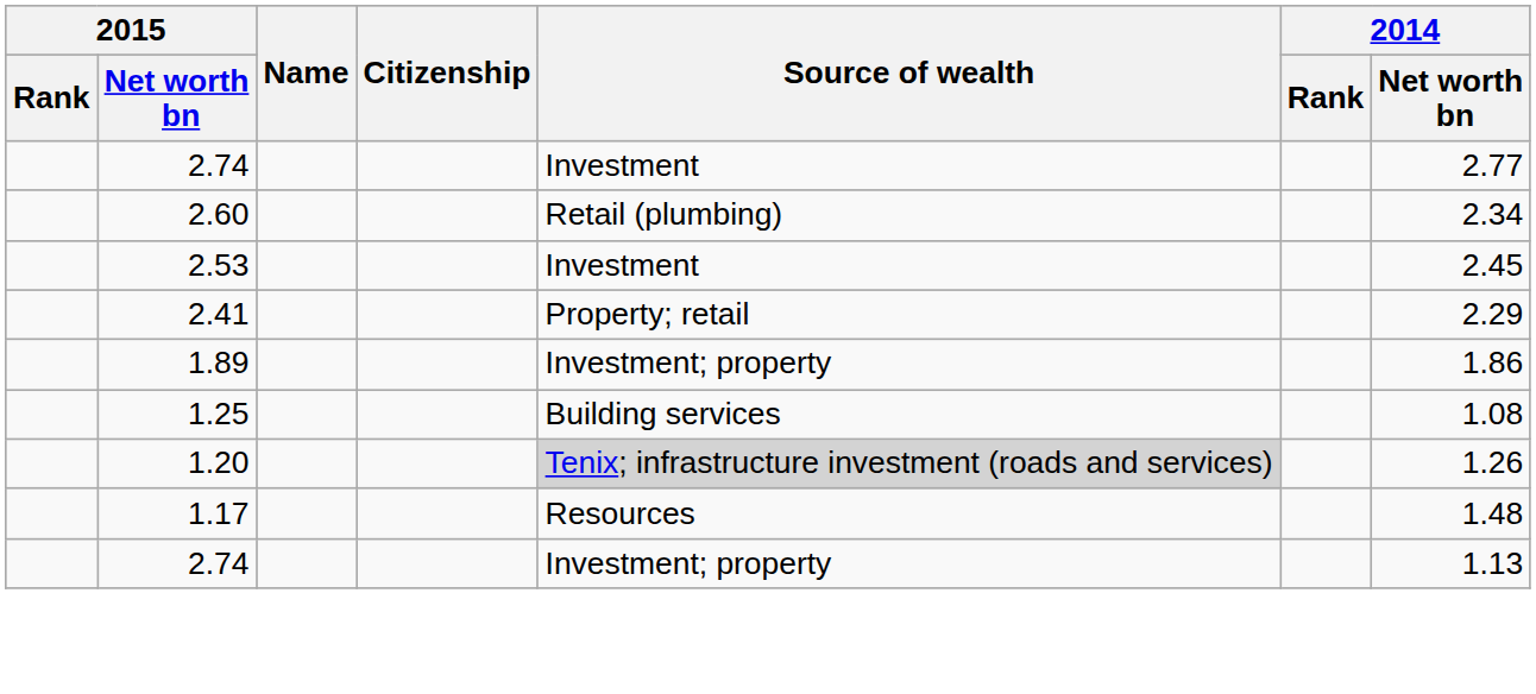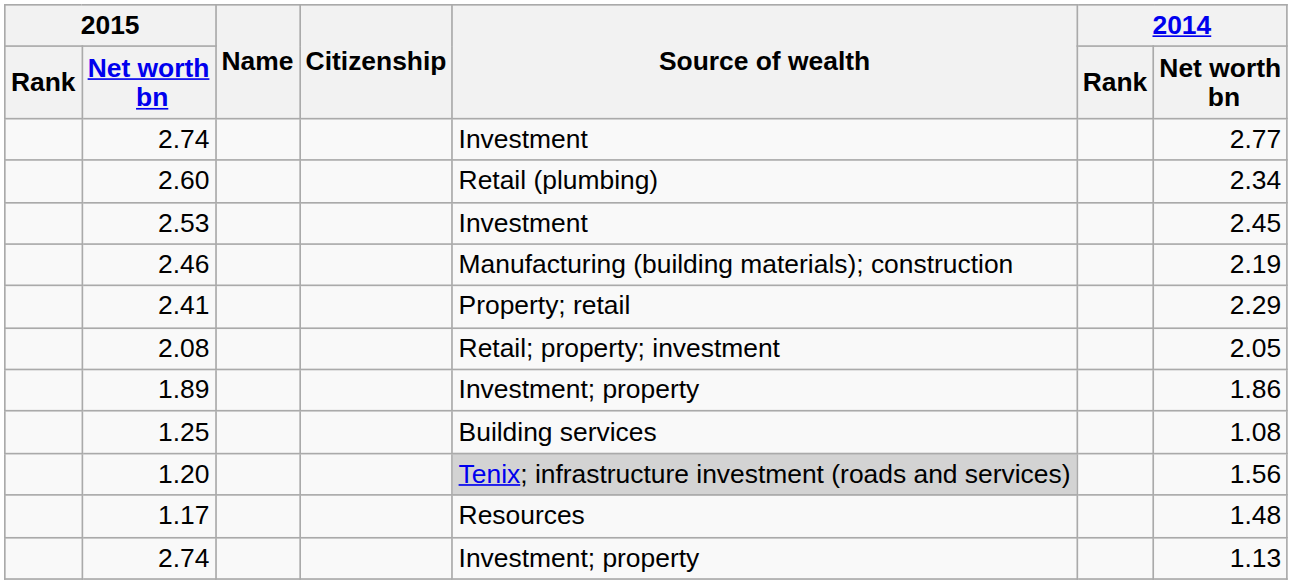 <table class="wikitable sortable">
 <tr>
 <th colspan=2>2015</th>
 <th rowspan=2>Name</th>
 <th rowspan=2>Citizenship</th>
 <th rowspan=2>Source of wealth</th>
 <th colspan=2><a href='#'>2014</a></th>
 </tr>
 <tr>
 <th>Rank</th>
 <th><a href='#'>Net worth</a><br> <a href='#'>bn</a></th>
 <th>Rank</th>
 <th>Net worth<br> bn</th>
 </tr>
 <tr>
 <td align="center"> </td>
 <td align="right">2.74 </td>
 <td></td>
 <td></td>
 <td>Investment</td>
 <td align="center"> </td>
 <td align="right">2.77 </td>
 </tr>
 <tr>
 <td align="center"> </td>
 <td align="right">2.60 </td>
 <td></td>
 <td></td>
 <td>Retail (plumbing)</td>
 <td align="center"> </td>
 <td align="right">2.34 </td>
 </tr>
 <tr>
 <td align="center"> </td>
 <td align="right">2.53 </td>
 <td></td>
 <td></td>
 <td>Investment</td>
 <td align="center"> </td>
 <td align="right">2.45 </td>
 </tr>
 <tr>
 <td align="center"> </td>
+<td align="right">2.46 </td>
+<td></td>
+<td></td>
+<td>Manufacturing (building materials); construction</td>
+<td align="center"> </td>
+<td align="right">2.19 </td>
+</tr>
+<tr>
+<td align="center"> </td>
 <td align="right">2.41 </td>
 <td></td>
 <td></td>
 <td>Property; retail</td>
 <td align="center"> </td>
 <td align="right">2.29 </td>
+</tr>
+<tr>
+<td align="center"> </td>
+<td align="right">2.08 </td>
+<td></td>
+<td></td>
+<td>Retail; property; investment</td>
+<td align="center"> </td>
+<td align="right">2.05 </td>
 </tr>
 <tr>
 <td align="center"> </td>
 <td align="right">1.89 </td>
 <td></td>
 <td></td>
 <td>Investment; property</td>
 <td align="center"> </td>
 <td align="right">1.86 </td>
 </tr>
 <tr>
 <td align="center"> </td>
 <td align="right">1.25 </td>
 <td></td>
 <td></td>
 <td>Building services</td>
 <td align="center"> </td>
 <td align="right">1.08 </td>
 </tr>
 <tr>
 <td align="center"> </td>
 <td align="right">1.20 </td>
 <td></td>
 <td></td>
 <td style="background: lightgrey;"><a href='#'>Tenix</a>; infrastructure investment (roads and services)</td>
 <td align="center"> </td>
-<td align="right">1.26 </td>
+<td align="right">1.56 </td>
 </tr>
 <tr>
 <td align="center"> </td>
 <td align="right">1.17 </td>
 <td></td>
 <td></td>
 <td>Resources</td>
 <td align="center"> </td>
 <td align="right">1.48 </td>
 </tr>
 <tr>
 <td align="center"> </td>
 <td align="right">2.74 </td>
 <td></td>
 <td></td>
 <td>Investment; property</td>
 <td align="center"> </td>
 <td align="right">1.13 </td>
 </tr>
 </table>
